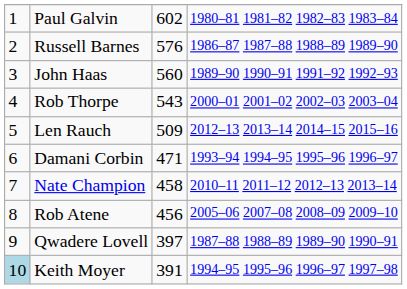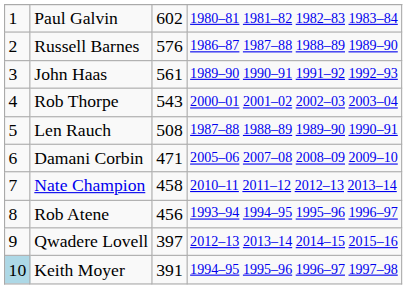 <table class="wikitable">
 <tr>
 </tr>
 <tr>
 <td>1</td>
 <td>Paul Galvin</td>
 <td>602</td>
 <td style="font-size:80%;"><a href='#'>1980–81</a> <a href='#'>1981–82</a> <a href='#'>1982–83</a> <a href='#'>1983–84</a></td>
 </tr>
 <tr>
 <td>2</td>
 <td>Russell Barnes</td>
 <td>576</td>
 <td style="font-size:80%;"><a href='#'>1986–87</a> <a href='#'>1987–88</a> <a href='#'>1988–89</a> <a href='#'>1989–90</a></td>
 </tr>
 <tr>
 <td>3</td>
 <td>John Haas</td>
-<td>560</td>
+<td>561</td>
 <td style="font-size:80%;"><a href='#'>1989–90</a> <a href='#'>1990–91</a> <a href='#'>1991–92</a> <a href='#'>1992–93</a></td>
 </tr>
 <tr>
 <td>4</td>
 <td>Rob Thorpe</td>
 <td>543</td>
 <td style="font-size:80%;"><a href='#'>2000–01</a> <a href='#'>2001–02</a> <a href='#'>2002–03</a> <a href='#'>2003–04</a></td>
 </tr>
 <tr>
 <td>5</td>
 <td>Len Rauch</td>
-<td>509</td>
-<td style="font-size:80%;"><a href='#'>2012–13</a> <a href='#'>2013–14</a> <a href='#'>2014–15</a> <a href='#'>2015–16</a></td>
+<td>508</td>
+<td style="font-size:80%;"><a href='#'>1987–88</a> <a href='#'>1988–89</a> <a href='#'>1989–90</a> <a href='#'>1990–91</a></td>
 </tr>
 <tr>
 <td>6</td>
 <td>Damani Corbin</td>
 <td>471</td>
-<td style="font-size:80%;"><a href='#'>1993–94</a> <a href='#'>1994–95</a> <a href='#'>1995–96</a> <a href='#'>1996–97</a></td>
+<td style="font-size:80%;"><a href='#'>2005–06</a> <a href='#'>2007–08</a> <a href='#'>2008–09</a> <a href='#'>2009–10</a></td>
 </tr>
 <tr>
 <td>7</td>
 <td><a href='#'>Nate Champion</a></td>
 <td>458</td>
 <td style="font-size:80%;"><a href='#'>2010–11</a> <a href='#'>2011–12</a> <a href='#'>2012–13</a> <a href='#'>2013–14</a></td>
 </tr>
 <tr>
 <td>8</td>
 <td>Rob Atene</td>
 <td>456</td>
-<td style="font-size:80%;"><a href='#'>2005–06</a> <a href='#'>2007–08</a> <a href='#'>2008–09</a> <a href='#'>2009–10</a></td>
+<td style="font-size:80%;"><a href='#'>1993–94</a> <a href='#'>1994–95</a> <a href='#'>1995–96</a> <a href='#'>1996–97</a></td>
 </tr>
 <tr>
 <td>9</td>
 <td>Qwadere Lovell</td>
 <td>397</td>
-<td style="font-size:80%;"><a href='#'>1987–88</a> <a href='#'>1988–89</a> <a href='#'>1989–90</a> <a href='#'>1990–91</a></td>
+<td style="font-size:80%;"><a href='#'>2012–13</a> <a href='#'>2013–14</a> <a href='#'>2014–15</a> <a href='#'>2015–16</a></td>
 </tr>
 <tr>
 <td style="background: lightblue;">10</td>
 <td>Keith Moyer</td>
 <td>391</td>
 <td style="font-size:80%;"><a href='#'>1994–95</a> <a href='#'>1995–96</a> <a href='#'>1996–97</a> <a href='#'>1997–98</a></td>
 </tr>
 </table>
